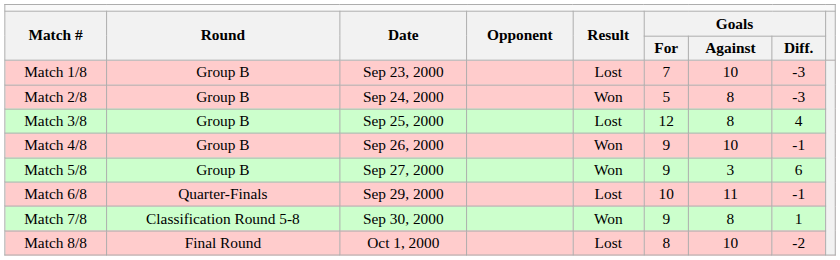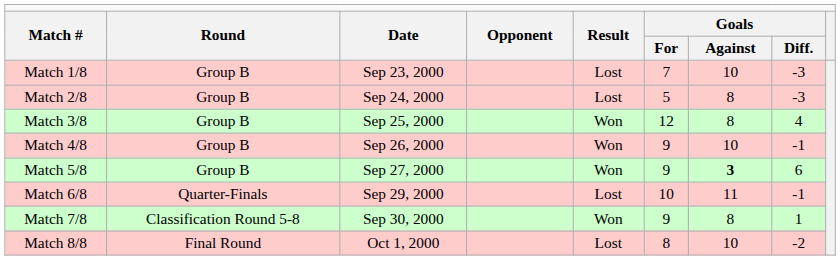 <table class="wikitable" style="text-align: center; width: 98%; font-size: 100%; margin-left: 1em;">
 <tr>
 <td colspan="10"></td>
 </tr>
 <tr>
 <th rowspan="2">Match #</th>
 <th rowspan="2">Round</th>
 <th rowspan="2">Date</th>
 <th rowspan="2">Opponent</th>
 <th rowspan="2">Result</th>
 <th colspan="3">Goals</th>
 <th rowspan="2"></th>
 </tr>
 <tr>
 <th>For</th>
 <th>Against</th>
 <th>Diff.</th>
 </tr>
 <tr style="background: #fcc;">
 <td>Match 1/8</td>
 <td>Group B</td>
 <td>Sep 23, 2000</td>
 <td></td>
 <td>Lost</td>
 <td>7</td>
 <td>10</td>
 <td>-3</td>
 <td rowspan="8" style="background: #f2f2f2;"></td>
 </tr>
 <tr style="background: #fcc;">
 <td>Match 2/8</td>
 <td>Group B</td>
 <td>Sep 24, 2000</td>
 <td></td>
-<td>Won</td>
+<td>Lost</td>
 <td>5</td>
 <td>8</td>
 <td>-3</td>
 </tr>
 <tr style="background: #cfc;">
 <td>Match 3/8</td>
 <td>Group B</td>
 <td>Sep 25, 2000</td>
 <td></td>
-<td>Lost</td>
+<td>Won</td>
 <td>12</td>
 <td>8</td>
 <td>4</td>
 </tr>
 <tr style="background: #fcc;">
 <td>Match 4/8</td>
 <td>Group B</td>
 <td>Sep 26, 2000</td>
 <td></td>
 <td>Won</td>
 <td>9</td>
 <td>10</td>
 <td>-1</td>
 </tr>
 <tr style="background: #cfc;">
 <td>Match 5/8</td>
 <td>Group B</td>
 <td>Sep 27, 2000</td>
 <td></td>
 <td>Won</td>
 <td>9</td>
-<td>3</td>
+<td><strong>3</strong></td>
 <td>6</td>
 </tr>
 <tr style="background: #fcc;">
 <td>Match 6/8</td>
 <td>Quarter-Finals</td>
 <td>Sep 29, 2000</td>
 <td></td>
 <td>Lost</td>
 <td>10</td>
 <td>11</td>
 <td>-1</td>
 </tr>
 <tr style="background: #cfc;">
 <td>Match 7/8</td>
 <td>Classification Round 5-8</td>
 <td>Sep 30, 2000</td>
 <td></td>
 <td>Won</td>
 <td>9</td>
 <td>8</td>
 <td>1</td>
 </tr>
 <tr style="background: #fcc;">
 <td>Match 8/8</td>
 <td>Final Round</td>
 <td>Oct 1, 2000</td>
 <td></td>
 <td>Lost</td>
 <td>8</td>
 <td>10</td>
 <td>-2</td>
 </tr>
 </table>
